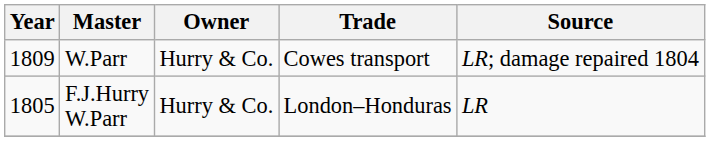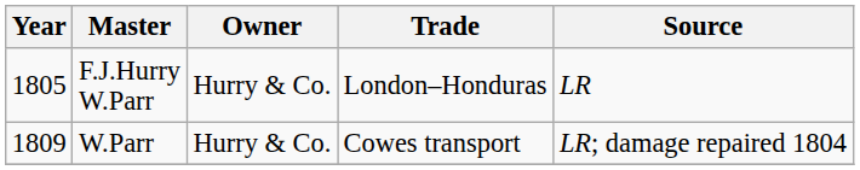 <table class=" wikitable">
 <tr>
 <th>Year</th>
 <th>Master</th>
 <th>Owner</th>
 <th>Trade</th>
 <th>Source</th>
 </tr>
 <tr>
+<td>1805</td>
+<td>F.J.Hurry<br>W.Parr</td>
+<td>Hurry & Co.</td>
+<td>London–Honduras</td>
+<td><em>LR</em></td>
+</tr>
+<tr>
 <td>1809</td>
 <td>W.Parr</td>
 <td>Hurry & Co.</td>
 <td>Cowes transport</td>
 <td><em>LR</em>; damage repaired 1804</td>
 </tr>
 <tr>
-<td>1805</td>
-<td>F.J.Hurry<br>W.Parr</td>
-<td>Hurry & Co.</td>
-<td>London–Honduras</td>
-<td><em>LR</em></td>
-</tr>
-<tr>
 </tr>
 </table>
